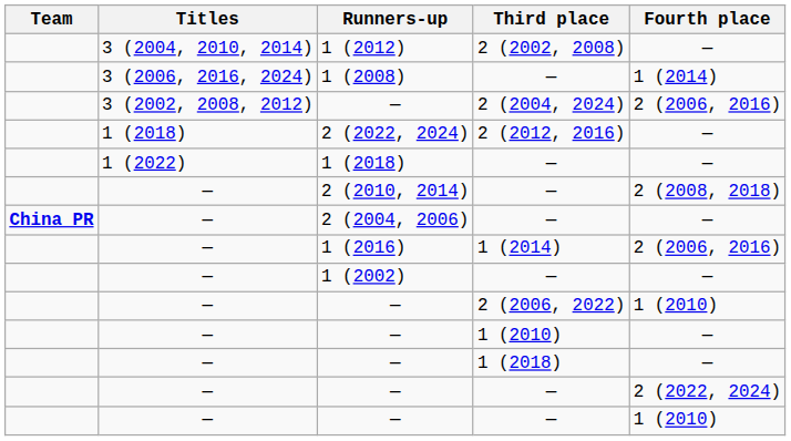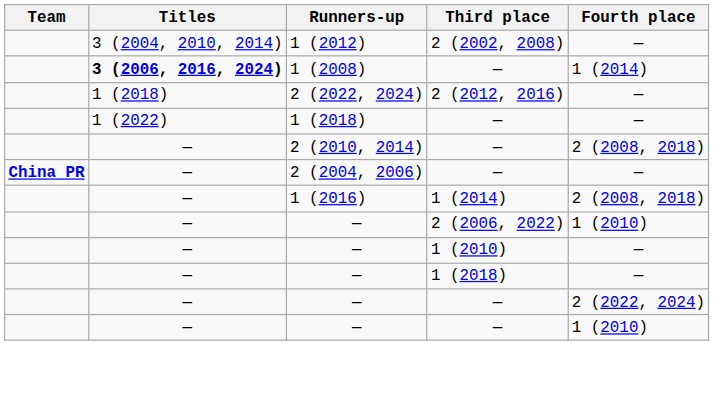 <table class="wikitable sortable">
 <tr>
 <th>Team</th>
 <th>Titles</th>
 <th>Runners-up</th>
 <th>Third place</th>
 <th>Fourth place</th>
 </tr>
 <tr>
 <td></td>
 <td>3 (<a href='#'>2004</a>, <a href='#'>2010</a>, <a href='#'>2014</a>)</td>
 <td>1 (<a href='#'>2012</a>)</td>
 <td>2 (<a href='#'>2002</a>, <a href='#'>2008</a>)</td>
 <td align="center">—</td>
 </tr>
 <tr>
 <td></td>
-<td>3 (<a href='#'>2006</a>, <a href='#'>2016</a>, <a href='#'>2024</a>)</td>
+<td><strong>3 (<a href='#'>2006</a>, <a href='#'>2016</a>, <a href='#'>2024</a>)</strong></td>
 <td>1 (<a href='#'>2008</a>)</td>
 <td align="center">—</td>
 <td>1 (<a href='#'>2014</a>)</td>
-</tr>
-<tr>
-<td></td>
-<td>3 (<a href='#'>2002</a>, <a href='#'>2008</a>, <a href='#'>2012</a>)</td>
-<td align="center">—</td>
-<td>2 (<a href='#'>2004</a>, <a href='#'>2024</a>)</td>
-<td>2 (<a href='#'>2006</a>, <a href='#'>2016</a>)</td>
 </tr>
 <tr>
 <td></td>
 <td>1 (<a href='#'>2018</a>)</td>
 <td>2 (<a href='#'>2022</a>, <a href='#'>2024</a>)</td>
 <td>2 (<a href='#'>2012</a>, <a href='#'>2016</a>)</td>
 <td align="center">—</td>
 </tr>
 <tr>
 <td></td>
 <td>1 (<a href='#'>2022</a>)</td>
 <td>1 (<a href='#'>2018</a>)</td>
 <td align="center">—</td>
 <td align="center">—</td>
 </tr>
 <tr>
 <td></td>
 <td align="center">—</td>
 <td>2 (<a href='#'>2010</a>, <a href='#'>2014</a>)</td>
 <td align="center">—</td>
 <td>2 (<a href='#'>2008</a>, <a href='#'>2018</a>)</td>
 </tr>
 <tr>
 <td><strong> <a href='#'>China PR</a></strong></td>
 <td align="center">—</td>
 <td>2 (<a href='#'>2004</a>, <a href='#'>2006</a>)</td>
 <td align="center">—</td>
 <td align="center">—</td>
 </tr>
 <tr>
 <td></td>
 <td align="center">—</td>
 <td>1 (<a href='#'>2016</a>)</td>
 <td>1 (<a href='#'>2014</a>)</td>
-<td>2 (<a href='#'>2006</a>, <a href='#'>2016</a>)</td>
-</tr>
-<tr>
-<td></td>
-<td align="center">—</td>
-<td>1 (<a href='#'>2002</a>)</td>
-<td align="center">—</td>
-<td align="center">—</td>
+<td>2 (<a href='#'>2008</a>, <a href='#'>2018</a>)</td>
 </tr>
 <tr>
 <td></td>
 <td align="center">—</td>
 <td align="center">—</td>
 <td>2 (<a href='#'>2006</a>, <a href='#'>2022</a>)</td>
 <td>1 (<a href='#'>2010</a>)</td>
 </tr>
 <tr>
 <td></td>
 <td align="center">—</td>
 <td align="center">—</td>
 <td>1 (<a href='#'>2010</a>)</td>
 <td align="center">—</td>
 </tr>
 <tr>
 <td></td>
 <td align="center">—</td>
 <td align="center">—</td>
 <td>1 (<a href='#'>2018</a>)</td>
 <td align="center">—</td>
 </tr>
 <tr>
 <td></td>
 <td align="center">—</td>
 <td align="center">—</td>
 <td align="center">—</td>
 <td>2 (<a href='#'>2022</a>, <a href='#'>2024</a>)</td>
 </tr>
 <tr>
 <td></td>
 <td align="center">—</td>
 <td align="center">—</td>
 <td align="center">—</td>
 <td>1 (<a href='#'>2010</a>)</td>
 </tr>
 </table>
